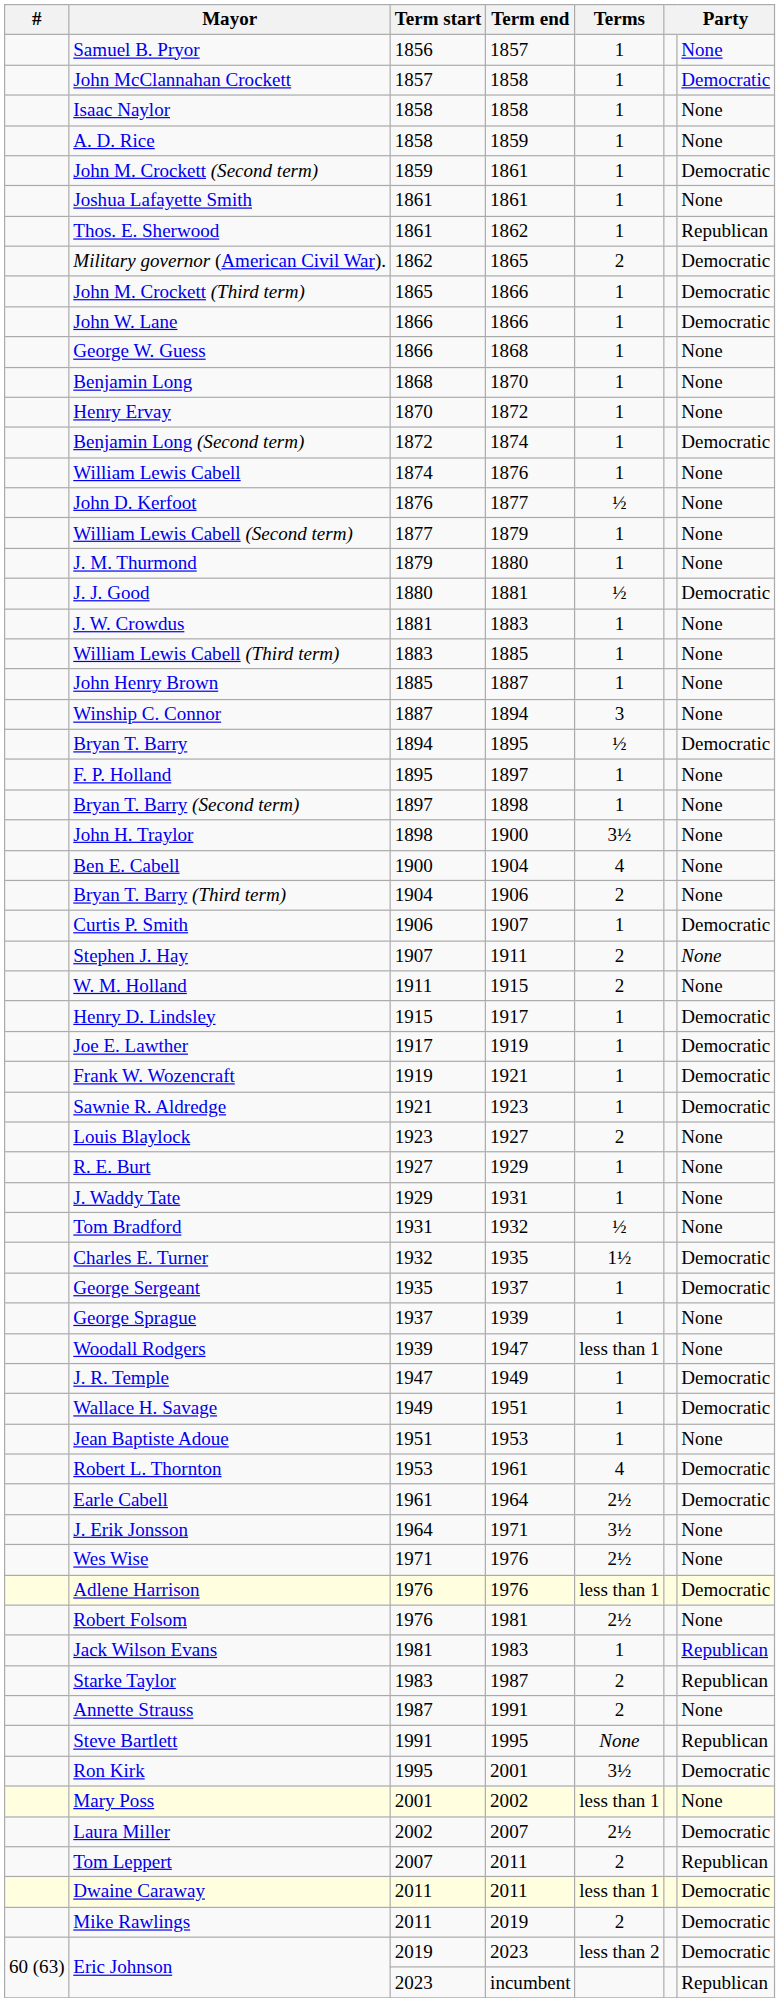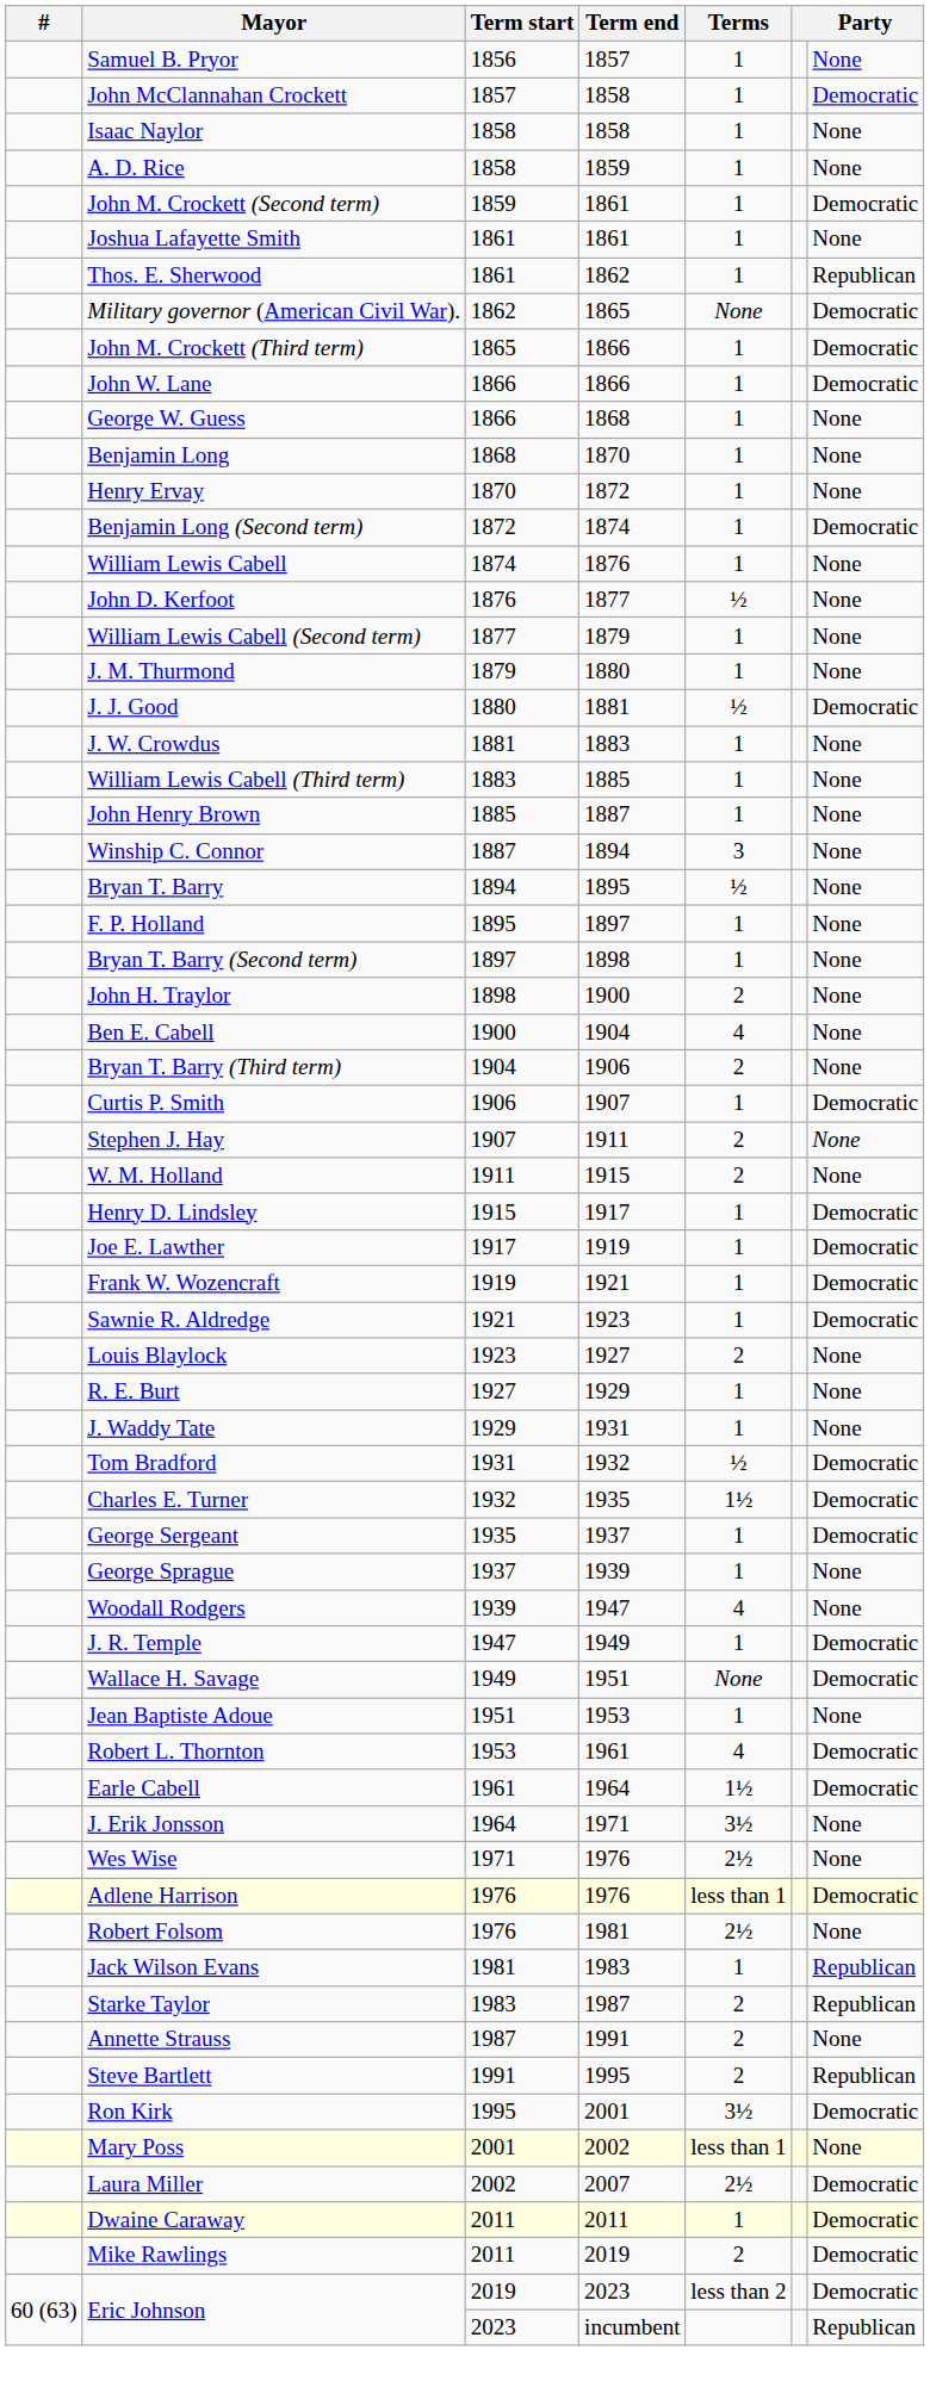 <table class="wikitable sortable">
 <tr>
 <th align=center>#</th>
 <th>Mayor</th>
 <th>Term start</th>
 <th>Term end</th>
 <th>Terms</th>
 <th class=unsortable> </th>
 <th style="border-left-style:hidden;padding:0.1em 0em">Party</th>
 </tr>
 <tr>
 <td align=center></td>
 <td><a href='#'>Samuel B. Pryor</a></td>
 <td>1856</td>
 <td>1857</td>
 <td align=center>1</td>
 <td bgcolor=></td>
 <td><a href='#'>None</a></td>
 </tr>
 <tr>
 <td align=center></td>
 <td><a href='#'>John McClannahan Crockett</a></td>
 <td>1857</td>
 <td>1858</td>
 <td align=center>1</td>
 <td bgcolor=></td>
 <td><a href='#'>Democratic</a></td>
 </tr>
 <tr>
 <td align=center></td>
 <td><a href='#'>Isaac Naylor</a></td>
 <td>1858</td>
 <td>1858</td>
 <td align=center>1</td>
 <td bgcolor=></td>
 <td>None</td>
 </tr>
 <tr>
 <td align=center></td>
 <td><a href='#'>A. D. Rice</a></td>
 <td>1858</td>
 <td>1859</td>
 <td align=center>1</td>
 <td bgcolor=></td>
 <td>None</td>
 </tr>
 <tr>
 <td align=center></td>
 <td><a href='#'>John M. Crockett</a> <em>(Second term)</em></td>
 <td>1859</td>
 <td>1861</td>
 <td align=center>1</td>
 <td bgcolor=></td>
 <td>Democratic</td>
 </tr>
 <tr>
 <td align=center></td>
 <td><a href='#'>Joshua Lafayette Smith</a></td>
 <td>1861</td>
 <td>1861</td>
 <td align=center>1</td>
 <td bgcolor=></td>
 <td>None</td>
 </tr>
 <tr>
 <td align=center></td>
 <td><a href='#'>Thos. E. Sherwood</a></td>
 <td>1861</td>
 <td>1862</td>
 <td align=center>1</td>
 <td bgcolor=></td>
 <td>Republican</td>
 </tr>
 <tr>
 <td align=center></td>
 <td><em>Military governor</em> (<a href='#'>American Civil War</a>).</td>
 <td>1862</td>
 <td>1865</td>
-<td align=center>2</td>
+<td align=center><em>None</em></td>
 <td></td>
 <td>Democratic</td>
 </tr>
 <tr>
 <td align=center></td>
 <td><a href='#'>John M. Crockett</a> <em>(Third term)</em></td>
 <td>1865</td>
 <td>1866</td>
 <td align=center>1</td>
 <td bgcolor=></td>
 <td>Democratic</td>
 </tr>
 <tr>
 <td align=center></td>
 <td><a href='#'>John W. Lane</a></td>
 <td>1866</td>
 <td>1866</td>
 <td align=center>1</td>
 <td bgcolor=></td>
 <td>Democratic</td>
 </tr>
 <tr>
 <td align=center></td>
 <td><a href='#'>George W. Guess</a></td>
 <td>1866</td>
 <td>1868</td>
 <td align=center>1</td>
 <td bgcolor=></td>
 <td>None</td>
 </tr>
 <tr>
 <td align=center></td>
 <td><a href='#'>Benjamin Long</a></td>
 <td>1868</td>
 <td>1870</td>
 <td align=center>1</td>
 <td bgcolor=></td>
 <td>None</td>
 </tr>
 <tr>
 <td align=center></td>
 <td><a href='#'>Henry Ervay</a></td>
 <td>1870</td>
 <td>1872</td>
 <td align=center>1</td>
 <td bgcolor=></td>
 <td>None</td>
 </tr>
 <tr>
 <td align=center></td>
 <td><a href='#'>Benjamin Long</a> <em>(Second term)</em></td>
 <td>1872</td>
 <td>1874</td>
 <td align=center>1</td>
 <td bgcolor=></td>
 <td>Democratic</td>
 </tr>
 <tr>
 <td align=center></td>
 <td><a href='#'>William Lewis Cabell</a></td>
 <td>1874</td>
 <td>1876</td>
 <td align=center>1</td>
 <td bgcolor=></td>
 <td>None</td>
 </tr>
 <tr>
 <td align=center></td>
 <td><a href='#'>John D. Kerfoot</a></td>
 <td>1876</td>
 <td>1877</td>
 <td align=center>½</td>
 <td bgcolor=></td>
 <td>None</td>
 </tr>
 <tr>
 <td align=center></td>
 <td><a href='#'>William Lewis Cabell</a> <em>(Second term)</em></td>
 <td>1877</td>
 <td>1879</td>
 <td align=center>1</td>
 <td bgcolor=></td>
 <td>None</td>
 </tr>
 <tr>
 <td align=center></td>
 <td><a href='#'>J. M. Thurmond</a></td>
 <td>1879</td>
 <td>1880</td>
 <td align=center>1</td>
 <td bgcolor=></td>
 <td>None</td>
 </tr>
 <tr>
 <td align=center></td>
 <td><a href='#'>J. J. Good</a></td>
 <td>1880</td>
 <td>1881</td>
 <td align=center>½</td>
 <td bgcolor=></td>
 <td>Democratic</td>
 </tr>
 <tr>
 <td align=center></td>
 <td><a href='#'>J. W. Crowdus</a></td>
 <td>1881</td>
 <td>1883</td>
 <td align=center>1</td>
 <td bgcolor=></td>
 <td>None</td>
 </tr>
 <tr>
 <td align=center></td>
 <td><a href='#'>William Lewis Cabell</a> <em>(Third term)</em></td>
 <td>1883</td>
 <td>1885</td>
 <td align=center>1</td>
 <td bgcolor=></td>
 <td>None</td>
 </tr>
 <tr>
 <td align=center></td>
 <td><a href='#'>John Henry Brown</a></td>
 <td>1885</td>
 <td>1887</td>
 <td align=center>1</td>
 <td bgcolor=></td>
 <td>None</td>
 </tr>
 <tr>
 <td align=center></td>
 <td><a href='#'>Winship C. Connor</a></td>
 <td>1887</td>
 <td>1894</td>
 <td align=center>3</td>
 <td bgcolor=></td>
 <td>None</td>
 </tr>
 <tr>
 <td align=center></td>
 <td><a href='#'>Bryan T. Barry</a></td>
 <td>1894</td>
 <td>1895</td>
 <td align=center>½</td>
 <td bgcolor=></td>
-<td>Democratic</td>
+<td>None</td>
 </tr>
 <tr>
 <td align=center></td>
 <td><a href='#'>F. P. Holland</a></td>
 <td>1895</td>
 <td>1897</td>
 <td align=center>1</td>
 <td bgcolor=></td>
 <td>None</td>
 </tr>
 <tr>
 <td align=center></td>
 <td><a href='#'>Bryan T. Barry</a> <em>(Second term)</em></td>
 <td>1897</td>
 <td>1898</td>
 <td align=center>1</td>
 <td bgcolor=></td>
 <td>None</td>
 </tr>
 <tr>
 <td align=center></td>
 <td><a href='#'>John H. Traylor</a></td>
 <td>1898</td>
 <td>1900</td>
-<td align=center>3½</td>
+<td align=center>2</td>
 <td bgcolor=></td>
 <td>None</td>
 </tr>
 <tr>
 <td align=center></td>
 <td><a href='#'>Ben E. Cabell</a></td>
 <td>1900</td>
 <td>1904</td>
 <td align=center>4</td>
 <td bgcolor=></td>
 <td>None</td>
 </tr>
 <tr>
 <td align=center></td>
 <td><a href='#'>Bryan T. Barry</a> <em>(Third term)</em></td>
 <td>1904</td>
 <td>1906</td>
 <td align=center>2</td>
 <td bgcolor=></td>
 <td>None</td>
 </tr>
 <tr>
 <td align=center></td>
 <td><a href='#'>Curtis P. Smith</a></td>
 <td>1906</td>
 <td>1907</td>
 <td align=center>1</td>
 <td bgcolor=></td>
 <td>Democratic</td>
 </tr>
 <tr>
 <td align=center></td>
 <td><a href='#'>Stephen J. Hay</a></td>
 <td>1907</td>
 <td>1911</td>
 <td align=center>2</td>
 <td bgcolor=></td>
 <td><em>None</em></td>
 </tr>
 <tr>
 <td align=center></td>
 <td><a href='#'>W. M. Holland</a></td>
 <td>1911</td>
 <td>1915</td>
 <td align=center>2</td>
 <td bgcolor=></td>
 <td>None</td>
 </tr>
 <tr>
 <td align=center></td>
 <td><a href='#'>Henry D. Lindsley</a></td>
 <td>1915</td>
 <td>1917</td>
 <td align=center>1</td>
 <td bgcolor=></td>
 <td>Democratic</td>
 </tr>
 <tr>
 <td align=center></td>
 <td><a href='#'>Joe E. Lawther</a></td>
 <td>1917</td>
 <td>1919</td>
 <td align=center>1</td>
 <td bgcolor=></td>
 <td>Democratic</td>
 </tr>
 <tr>
 <td align=center></td>
 <td><a href='#'>Frank W. Wozencraft</a></td>
 <td>1919</td>
 <td>1921</td>
 <td align=center>1</td>
 <td bgcolor=></td>
 <td>Democratic</td>
 </tr>
 <tr>
 <td align=center></td>
 <td><a href='#'>Sawnie R. Aldredge</a></td>
 <td>1921</td>
 <td>1923</td>
 <td align=center>1</td>
 <td bgcolor=></td>
 <td>Democratic</td>
 </tr>
 <tr>
 <td align=center></td>
 <td><a href='#'>Louis Blaylock</a></td>
 <td>1923</td>
 <td>1927</td>
 <td align=center>2</td>
 <td bgcolor=></td>
 <td>None</td>
 </tr>
 <tr>
 <td align=center></td>
 <td><a href='#'>R. E. Burt</a></td>
 <td>1927</td>
 <td>1929</td>
 <td align=center>1</td>
 <td bgcolor=></td>
 <td>None</td>
 </tr>
 <tr>
 <td align=center></td>
 <td><a href='#'>J. Waddy Tate</a></td>
 <td>1929</td>
 <td>1931</td>
 <td align=center>1</td>
 <td bgcolor=></td>
 <td>None</td>
 </tr>
 <tr>
 <td align=center></td>
 <td><a href='#'>Tom Bradford</a></td>
 <td>1931</td>
 <td>1932</td>
 <td align=center>½</td>
 <td bgcolor=></td>
-<td>None</td>
+<td>Democratic</td>
 </tr>
 <tr>
 <td align=center></td>
 <td><a href='#'>Charles E. Turner</a></td>
 <td>1932</td>
 <td>1935</td>
 <td align=center>1½</td>
 <td bgcolor=></td>
 <td>Democratic</td>
 </tr>
 <tr>
 <td align=center></td>
 <td><a href='#'>George Sergeant</a></td>
 <td>1935</td>
 <td>1937</td>
 <td align=center>1</td>
 <td bgcolor=></td>
 <td>Democratic</td>
 </tr>
 <tr>
 <td align=center></td>
 <td><a href='#'>George Sprague</a></td>
 <td>1937</td>
 <td>1939</td>
 <td align=center>1</td>
 <td bgcolor=></td>
 <td>None</td>
 </tr>
 <tr>
 <td align=center></td>
 <td><a href='#'>Woodall Rodgers</a></td>
 <td>1939</td>
 <td>1947</td>
-<td align=center>less than 1</td>
+<td align=center>4</td>
 <td bgcolor=></td>
 <td>None</td>
 </tr>
 <tr>
 <td align=center></td>
 <td><a href='#'>J. R. Temple</a></td>
 <td>1947</td>
 <td>1949</td>
 <td align=center>1</td>
 <td bgcolor=></td>
 <td>Democratic</td>
 </tr>
 <tr>
 <td align=center></td>
 <td><a href='#'>Wallace H. Savage</a></td>
 <td>1949</td>
 <td>1951</td>
-<td align=center>1</td>
+<td align=center><em>None</em></td>
 <td bgcolor=></td>
 <td>Democratic</td>
 </tr>
 <tr>
 <td align=center></td>
 <td><a href='#'>Jean Baptiste Adoue</a></td>
 <td>1951</td>
 <td>1953</td>
 <td align=center>1</td>
 <td bgcolor=></td>
 <td>None</td>
 </tr>
 <tr>
 <td align=center></td>
 <td><a href='#'>Robert L. Thornton</a></td>
 <td>1953</td>
 <td>1961</td>
 <td align=center>4</td>
 <td bgcolor=></td>
 <td>Democratic</td>
 </tr>
 <tr>
 <td align=center></td>
 <td><a href='#'>Earle Cabell</a></td>
 <td>1961</td>
 <td>1964</td>
-<td align=center>2½</td>
+<td align=center>1½</td>
 <td bgcolor=></td>
 <td>Democratic</td>
 </tr>
 <tr>
 <td align=center></td>
 <td><a href='#'>J. Erik Jonsson</a></td>
 <td>1964</td>
 <td>1971</td>
 <td align=center>3½</td>
 <td bgcolor=></td>
 <td>None</td>
 </tr>
 <tr>
 <td align=center></td>
 <td><a href='#'>Wes Wise</a></td>
 <td>1971</td>
 <td>1976</td>
 <td align=center>2½</td>
 <td bgcolor=></td>
 <td>None</td>
 </tr>
 <tr style="background:lightyellow;">
 <td align=center></td>
 <td><a href='#'>Adlene Harrison</a></td>
 <td>1976</td>
 <td>1976</td>
 <td align=center>less than 1</td>
 <td bgcolor=></td>
 <td>Democratic</td>
 </tr>
 <tr>
 <td align=center></td>
 <td><a href='#'>Robert Folsom</a></td>
 <td>1976</td>
 <td>1981</td>
 <td align=center>2½</td>
 <td bgcolor=></td>
 <td>None</td>
 </tr>
 <tr>
 <td align=center></td>
 <td><a href='#'>Jack Wilson Evans</a></td>
 <td>1981</td>
 <td>1983</td>
 <td align=center>1</td>
 <td bgcolor=></td>
 <td><a href='#'>Republican</a></td>
 </tr>
 <tr>
 <td align=center></td>
 <td><a href='#'>Starke Taylor</a></td>
 <td>1983</td>
 <td>1987</td>
 <td align=center>2</td>
 <td bgcolor=></td>
 <td>Republican</td>
 </tr>
 <tr>
 <td align=center></td>
 <td><a href='#'>Annette Strauss</a></td>
 <td>1987</td>
 <td>1991</td>
 <td align=center>2</td>
 <td bgcolor=></td>
 <td>None</td>
 </tr>
 <tr>
 <td align=center></td>
 <td><a href='#'>Steve Bartlett</a></td>
 <td>1991</td>
 <td>1995</td>
-<td align=center><em>None</em></td>
+<td align=center>2</td>
 <td bgcolor=></td>
 <td>Republican</td>
 </tr>
 <tr>
 <td align=center></td>
 <td><a href='#'>Ron Kirk</a></td>
 <td>1995</td>
 <td>2001</td>
 <td align=center>3½</td>
 <td bgcolor=></td>
 <td>Democratic</td>
 </tr>
 <tr style="background:lightyellow;">
 <td align=center></td>
 <td><a href='#'>Mary Poss</a></td>
 <td>2001</td>
 <td>2002</td>
 <td align=center>less than 1</td>
 <td bgcolor=></td>
 <td>None</td>
 </tr>
 <tr>
 <td align=center></td>
 <td><a href='#'>Laura Miller</a></td>
 <td>2002</td>
 <td>2007</td>
 <td align=center>2½</td>
 <td bgcolor=></td>
 <td>Democratic</td>
 </tr>
-<tr>
-<td align=center></td>
-<td><a href='#'>Tom Leppert</a></td>
-<td>2007</td>
-<td>2011</td>
-<td align=center>2</td>
-<td bgcolor=></td>
-<td>Republican</td>
-</tr>
 <tr style="background:lightyellow;">
 <td align=center></td>
 <td><a href='#'>Dwaine Caraway</a></td>
 <td>2011</td>
 <td>2011</td>
-<td align=center>less than 1</td>
+<td align=center>1</td>
 <td bgcolor=></td>
 <td>Democratic</td>
 </tr>
 <tr>
 <td align=center></td>
 <td><a href='#'>Mike Rawlings</a></td>
 <td>2011</td>
 <td>2019</td>
 <td align=center>2</td>
 <td bgcolor=></td>
 <td>Democratic</td>
 </tr>
 <tr>
 <td rowspan=2>60 (63)</td>
 <td rowspan=2><a href='#'>Eric Johnson</a></td>
 <td>2019</td>
 <td>2023</td>
 <td align=center>less than 2</td>
 <td bgcolor=></td>
 <td>Democratic</td>
 </tr>
 <tr>
 <td>2023</td>
 <td>incumbent</td>
 <td align=center></td>
 <td bgcolor=></td>
 <td>Republican</td>
 </tr>
 </table>
